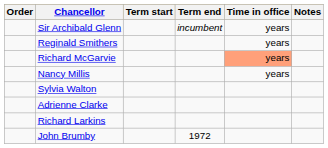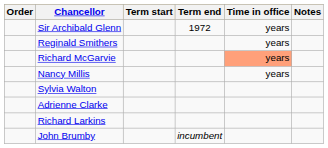 <table class="wikitable">
 <tr style="background:#fc3;">
 <th>Order</th>
 <th><a href='#'>Chancellor</a></th>
 <th>Term start</th>
 <th>Term end</th>
 <th>Time in office</th>
 <th>Notes</th>
 </tr>
 <tr>
 <td align=center></td>
 <td><a href='#'>Sir Archibald Glenn</a> </td>
 <td align=center></td>
-<td align=center><em>incumbent</em></td>
+<td align=center>1972</td>
 <td align=right> years</td>
 <td></td>
 </tr>
 <tr>
 <td align=center></td>
 <td><a href='#'>Reginald Smithers</a></td>
 <td align=center></td>
 <td align=center></td>
 <td align=right> years</td>
 <td></td>
 </tr>
 <tr>
 <td align=center></td>
 <td><a href='#'>Richard McGarvie</a></td>
 <td align=center></td>
 <td align=center></td>
 <td align=right style="background: lightsalmon;"> years</td>
 <td></td>
 </tr>
 <tr>
 <td align=center></td>
 <td><a href='#'>Nancy Millis</a> </td>
 <td align=center></td>
 <td align=center></td>
 <td align=right> years</td>
 <td></td>
 </tr>
 <tr>
 <td align=center></td>
 <td><a href='#'>Sylvia Walton</a> </td>
 <td align=center></td>
 <td align=center></td>
 <td align=right></td>
 <td></td>
 </tr>
 <tr>
 <td align=center></td>
 <td><a href='#'>Adrienne Clarke</a> </td>
 <td align=center></td>
 <td align=center></td>
 <td align=right></td>
 <td></td>
 </tr>
 <tr>
 <td align=center></td>
 <td><a href='#'>Richard Larkins</a> </td>
 <td align=center></td>
 <td align=center></td>
 <td align=right></td>
 <td></td>
 </tr>
 <tr>
 <td align=center></td>
 <td><a href='#'>John Brumby</a> </td>
 <td align=center></td>
-<td align=center>1972</td>
+<td align=center><em>incumbent</em></td>
 <td align=right></td>
 <td></td>
 </tr>
 </table>
